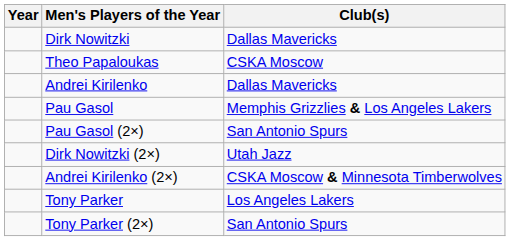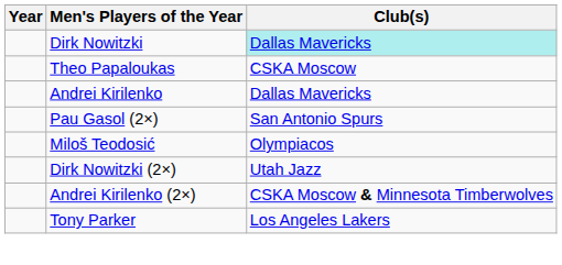 <table class="wikitable sortable">
 <tr>
 <th>Year</th>
 <th>Men's Players of the Year</th>
 <th>Club(s)</th>
 </tr>
 <tr>
 <td></td>
 <td> <a href='#'>Dirk Nowitzki</a></td>
-<td> <a href='#'>Dallas Mavericks</a></td>
+<td style="background: paleturquoise;"> <a href='#'>Dallas Mavericks</a></td>
 </tr>
 <tr>
 <td></td>
 <td> <a href='#'>Theo Papaloukas</a></td>
 <td> <a href='#'>CSKA Moscow</a></td>
 </tr>
 <tr>
 <td></td>
 <td> <a href='#'>Andrei Kirilenko</a></td>
 <td> <a href='#'>Dallas Mavericks</a></td>
 </tr>
 <tr>
 <td></td>
-<td> <a href='#'>Pau Gasol</a></td>
-<td> <a href='#'>Memphis Grizzlies</a> <strong>&</strong>  <a href='#'>Los Angeles Lakers</a></td>
+<td> <a href='#'>Pau Gasol</a> (2×)</td>
+<td> <a href='#'>San Antonio Spurs</a></td>
 </tr>
 <tr>
 <td></td>
-<td> <a href='#'>Pau Gasol</a> (2×)</td>
-<td> <a href='#'>San Antonio Spurs</a></td>
+<td> <a href='#'>Miloš Teodosić</a></td>
+<td> <a href='#'>Olympiacos</a></td>
 </tr>
 <tr>
 <td></td>
 <td> <a href='#'>Dirk Nowitzki</a> (2×)</td>
 <td> <a href='#'>Utah Jazz</a></td>
 </tr>
 <tr>
 <td></td>
 <td> <a href='#'>Andrei Kirilenko</a> (2×)</td>
 <td> <a href='#'>CSKA Moscow</a> <strong>&</strong>  <a href='#'>Minnesota Timberwolves</a></td>
 </tr>
 <tr>
 <td></td>
 <td> <a href='#'>Tony Parker</a></td>
 <td> <a href='#'>Los Angeles Lakers</a></td>
 </tr>
-<tr>
-<td></td>
-<td> <a href='#'>Tony Parker</a> (2×)</td>
-<td> <a href='#'>San Antonio Spurs</a></td>
-</tr>
 </table>
